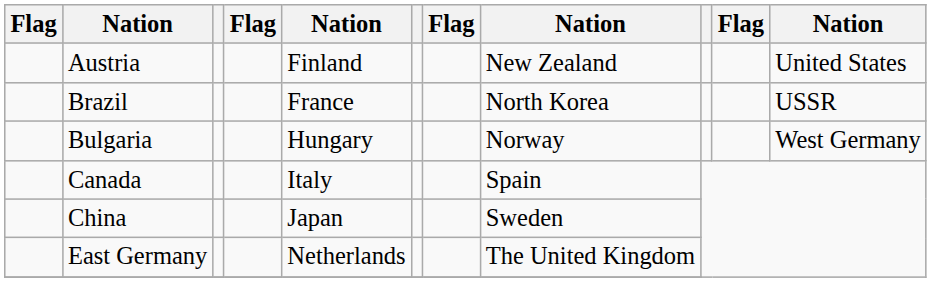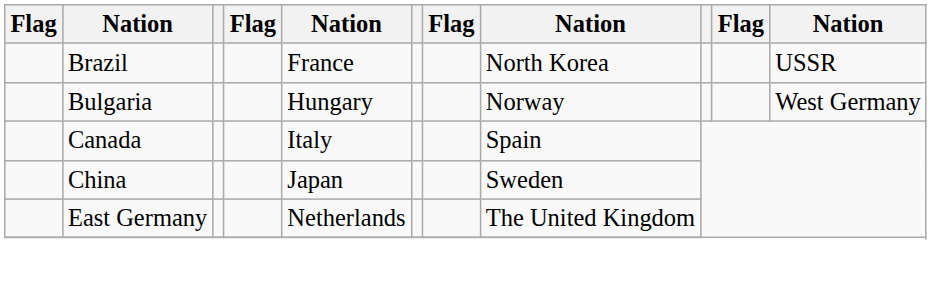 <table class="wikitable">
 <tr>
 <th>Flag</th>
 <th>Nation</th>
 <th></th>
 <th>Flag</th>
 <th>Nation</th>
 <th></th>
 <th>Flag</th>
 <th>Nation</th>
 <th></th>
 <th>Flag</th>
 <th>Nation</th>
-</tr>
-<tr>
-<td></td>
-<td>Austria</td>
-<td></td>
-<td></td>
-<td>Finland</td>
-<td></td>
-<td></td>
-<td>New Zealand</td>
-<td></td>
-<td></td>
-<td>United States</td>
 </tr>
 <tr>
 <td></td>
 <td>Brazil</td>
 <td></td>
 <td></td>
 <td>France</td>
 <td></td>
 <td></td>
 <td>North Korea</td>
 <td></td>
 <td></td>
 <td>USSR</td>
 </tr>
 <tr>
 <td></td>
 <td>Bulgaria</td>
 <td></td>
 <td></td>
 <td>Hungary</td>
 <td></td>
 <td></td>
 <td>Norway</td>
 <td></td>
 <td></td>
 <td>West Germany</td>
 </tr>
 <tr>
 <td></td>
 <td>Canada</td>
 <td></td>
 <td></td>
 <td>Italy</td>
 <td></td>
 <td></td>
 <td>Spain</td>
 </tr>
 <tr>
 <td></td>
 <td>China</td>
 <td></td>
 <td></td>
 <td>Japan</td>
 <td></td>
 <td></td>
 <td>Sweden</td>
 </tr>
 <tr>
 <td></td>
 <td>East Germany</td>
 <td></td>
 <td></td>
 <td>Netherlands</td>
 <td></td>
 <td></td>
 <td>The United Kingdom</td>
 </tr>
 <tr>
 </tr>
 </table>
